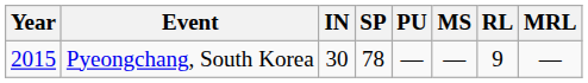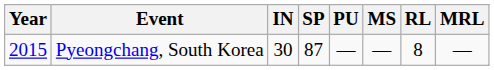 <table class="wikitable sortable" style="text-align: center;">
 <tr>
 <th>Year</th>
 <th>Event</th>
 <th>IN</th>
 <th>SP</th>
 <th>PU</th>
 <th>MS</th>
 <th>RL</th>
 <th>MRL</th>
 </tr>
 <tr>
 <td><a href='#'>2015</a></td>
 <td style="text-align: left;"> <a href='#'>Pyeongchang</a>, South Korea</td>
 <td>30</td>
-<td>78</td>
+<td>87</td>
 <td>—</td>
 <td>—</td>
-<td>9</td>
+<td>8</td>
 <td>—</td>
 </tr>
 </table>
